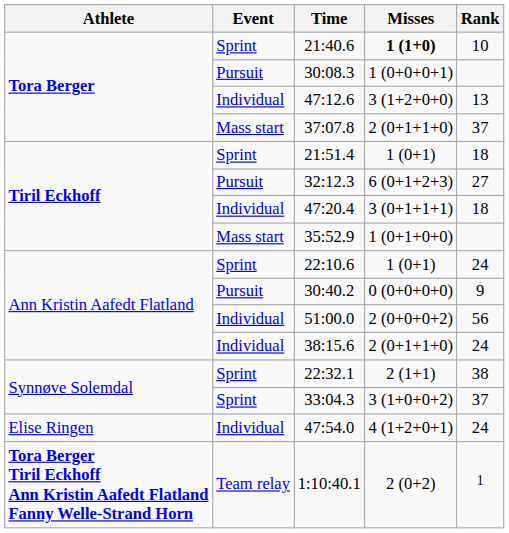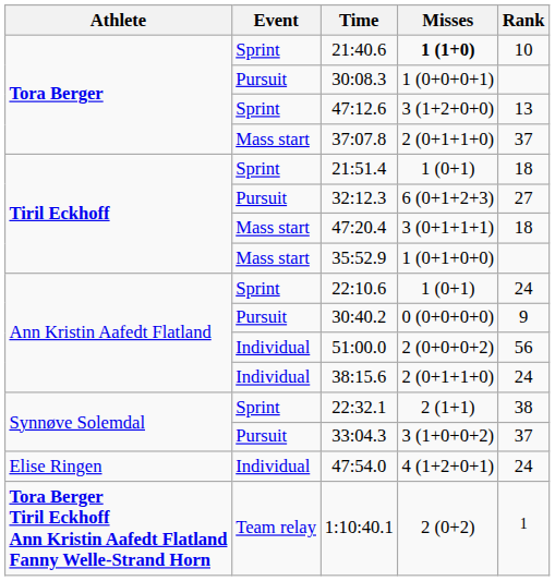 <table class="wikitable" style="font-size:90%">
 <tr>
 <th>Athlete</th>
 <th>Event</th>
 <th>Time</th>
 <th>Misses</th>
 <th>Rank</th>
 </tr>
 <tr align=center>
 <td align=left rowspan=4><strong><a href='#'>Tora Berger</a></strong></td>
 <td align=left><a href='#'>Sprint</a></td>
 <td>21:40.6</td>
 <td><strong>1 (1+0)</strong></td>
 <td>10</td>
 </tr>
 <tr align=center>
 <td align=left><a href='#'>Pursuit</a></td>
 <td>30:08.3</td>
 <td>1 (0+0+0+1)</td>
 <td></td>
 </tr>
 <tr align=center>
-<td align=left><a href='#'>Individual</a></td>
+<td align=left><a href='#'>Sprint</a></td>
 <td>47:12.6</td>
 <td>3 (1+2+0+0)</td>
 <td>13</td>
 </tr>
 <tr align=center>
 <td align=left><a href='#'>Mass start</a></td>
 <td>37:07.8</td>
 <td>2 (0+1+1+0)</td>
 <td>37</td>
 </tr>
 <tr align=center>
 <td align=left rowspan=4><strong><a href='#'>Tiril Eckhoff</a></strong></td>
 <td align=left><a href='#'>Sprint</a></td>
 <td>21:51.4</td>
 <td>1 (0+1)</td>
 <td>18</td>
 </tr>
 <tr align=center>
 <td align=left><a href='#'>Pursuit</a></td>
 <td>32:12.3</td>
 <td>6 (0+1+2+3)</td>
 <td>27</td>
 </tr>
 <tr align=center>
-<td align=left><a href='#'>Individual</a></td>
+<td align=left><a href='#'>Mass start</a></td>
 <td>47:20.4</td>
 <td>3 (0+1+1+1)</td>
 <td>18</td>
 </tr>
 <tr align=center>
 <td align=left><a href='#'>Mass start</a></td>
 <td>35:52.9</td>
 <td>1 (0+1+0+0)</td>
 <td></td>
 </tr>
 <tr align=center>
 <td align=left rowspan=4><a href='#'>Ann Kristin Aafedt Flatland</a></td>
 <td align=left><a href='#'>Sprint</a></td>
 <td>22:10.6</td>
 <td>1 (0+1)</td>
 <td>24</td>
 </tr>
 <tr align=center>
 <td align=left><a href='#'>Pursuit</a></td>
 <td>30:40.2</td>
 <td>0 (0+0+0+0)</td>
 <td>9</td>
 </tr>
 <tr align=center>
 <td align=left><a href='#'>Individual</a></td>
 <td>51:00.0</td>
 <td>2 (0+0+0+2)</td>
 <td>56</td>
 </tr>
 <tr align=center>
 <td align=left><a href='#'>Individual</a></td>
 <td>38:15.6</td>
 <td>2 (0+1+1+0)</td>
 <td>24</td>
 </tr>
 <tr align=center>
 <td align=left rowspan=2><a href='#'>Synnøve Solemdal</a></td>
 <td align=left><a href='#'>Sprint</a></td>
 <td>22:32.1</td>
 <td>2 (1+1)</td>
 <td>38</td>
 </tr>
 <tr align=center>
-<td align=left><a href='#'>Sprint</a></td>
+<td align=left><a href='#'>Pursuit</a></td>
 <td>33:04.3</td>
 <td>3 (1+0+0+2)</td>
 <td>37</td>
 </tr>
 <tr align=center>
 <td align=left rowspan=1><a href='#'>Elise Ringen</a></td>
 <td align=left><a href='#'>Individual</a></td>
 <td>47:54.0</td>
 <td>4 (1+2+0+1)</td>
 <td>24</td>
 </tr>
 <tr align=center>
 <td align=left><strong><a href='#'>Tora Berger</a><br><a href='#'>Tiril Eckhoff</a><br><a href='#'>Ann Kristin Aafedt Flatland</a><br><a href='#'>Fanny Welle-Strand Horn</a></strong></td>
 <td align=left><a href='#'>Team relay</a></td>
 <td>1:10:40.1</td>
 <td>2 (0+2)</td>
 <td><sup>1</sup></td>
 </tr>
 </table>
